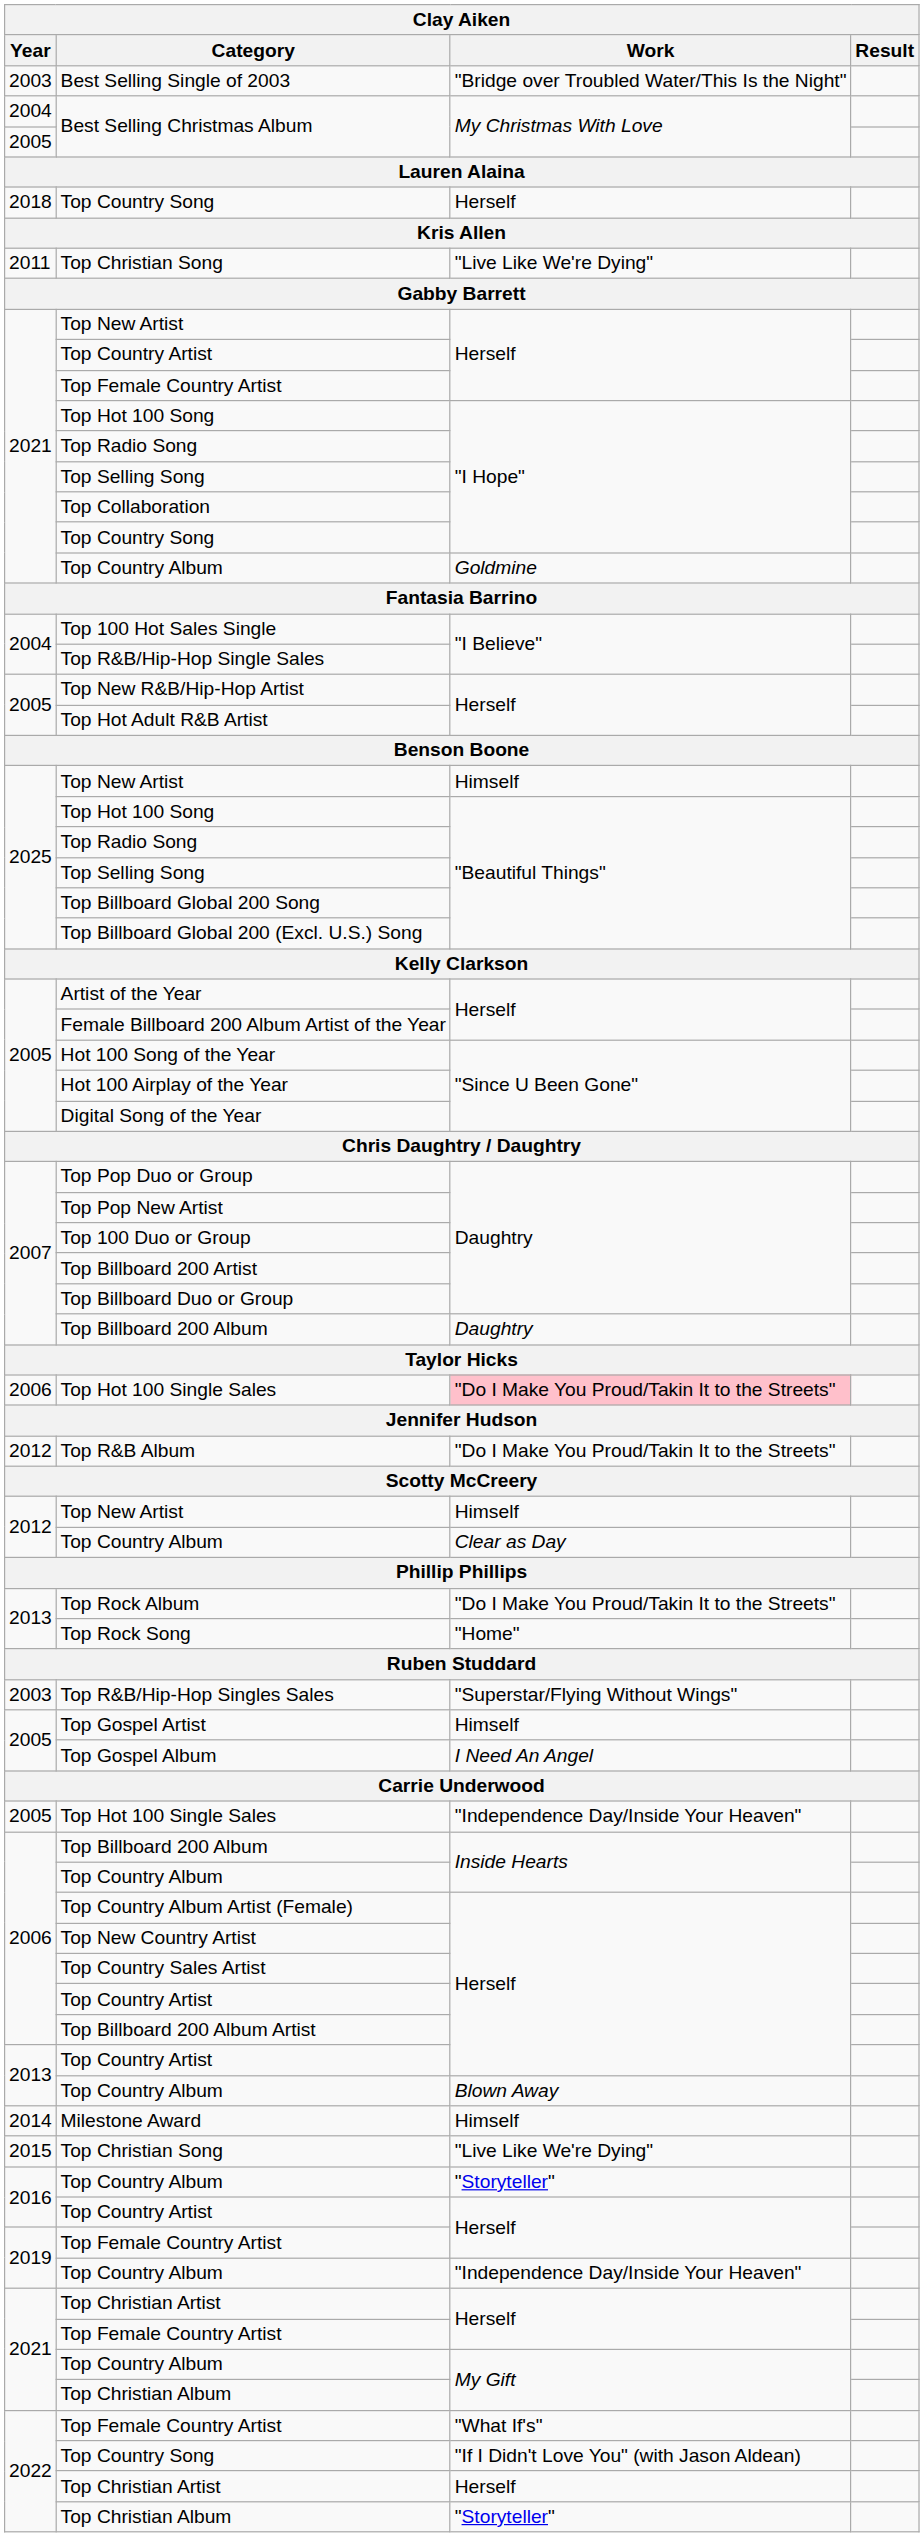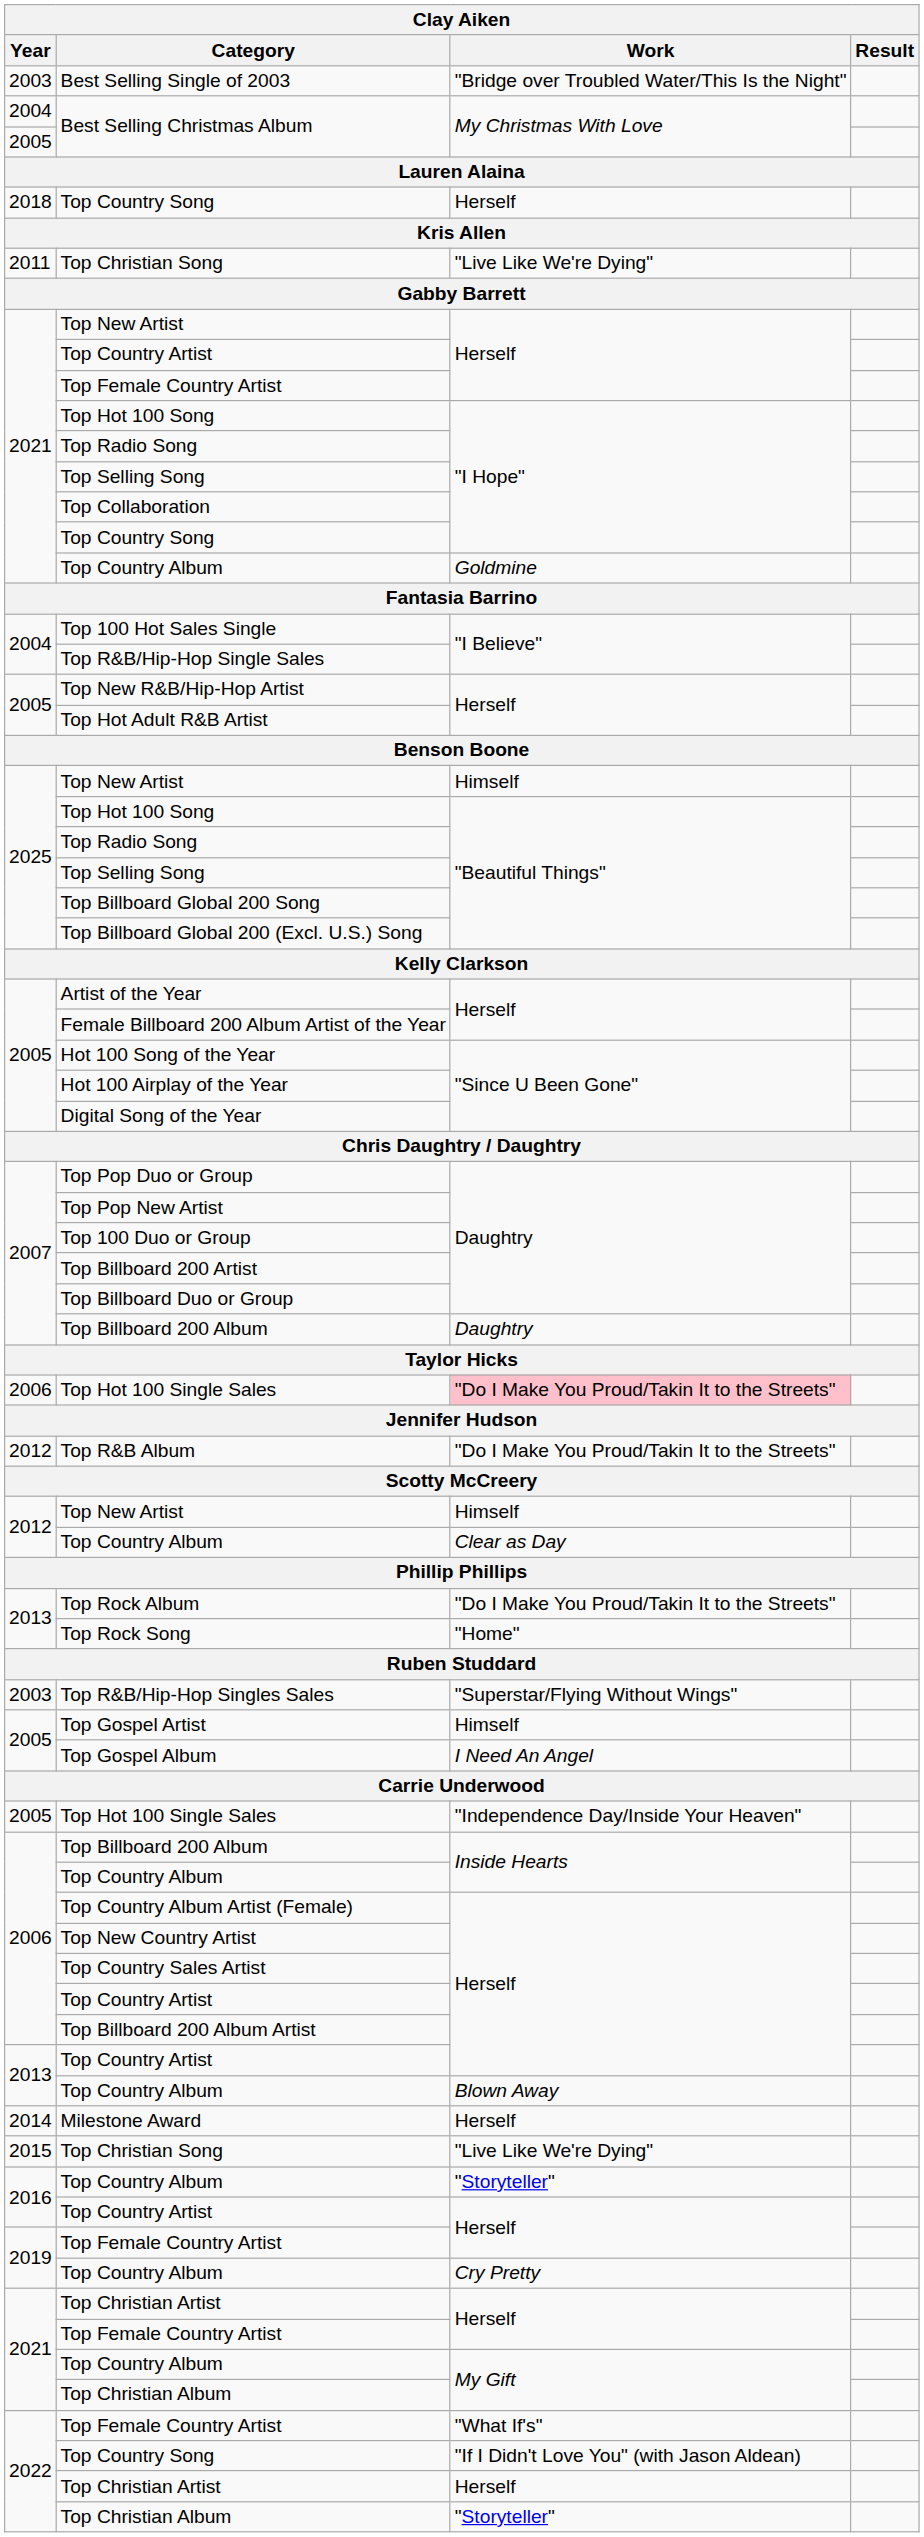 <table class="wikitable">
 <tr>
 <th colspan="4">Clay Aiken</th>
 </tr>
 <tr>
 <th>Year</th>
 <th>Category</th>
 <th>Work</th>
 <th>Result</th>
 </tr>
 <tr>
 <td>2003</td>
 <td>Best Selling Single of 2003</td>
 <td>"Bridge over Troubled Water/This Is the Night"</td>
 <td></td>
 </tr>
 <tr>
 <td>2004</td>
 <td rowspan="2">Best Selling Christmas Album</td>
 <td rowspan="2"><em>My Christmas With Love</em></td>
 <td></td>
 </tr>
 <tr>
 <td>2005</td>
 <td></td>
 </tr>
 <tr>
 <th colspan="4">Lauren Alaina</th>
 </tr>
 <tr>
 <td>2018</td>
 <td>Top Country Song</td>
 <td>Herself</td>
 <td></td>
 </tr>
 <tr>
 <th colspan="4">Kris Allen</th>
 </tr>
 <tr>
 <td>2011</td>
 <td>Top Christian Song</td>
 <td>"Live Like We're Dying"</td>
 <td></td>
 </tr>
 <tr>
 <th colspan="4">Gabby Barrett</th>
 </tr>
 <tr>
 <td rowspan="9">2021</td>
 <td>Top New Artist</td>
 <td rowspan="3">Herself</td>
 <td></td>
 </tr>
 <tr>
 <td>Top Country Artist</td>
 <td></td>
 </tr>
 <tr>
 <td>Top Female Country Artist</td>
 <td></td>
 </tr>
 <tr>
 <td>Top Hot 100 Song</td>
 <td rowspan="5">"I Hope" </td>
 <td></td>
 </tr>
 <tr>
 <td>Top Radio Song</td>
 <td></td>
 </tr>
 <tr>
 <td>Top Selling Song</td>
 <td></td>
 </tr>
 <tr>
 <td>Top Collaboration</td>
 <td></td>
 </tr>
 <tr>
 <td>Top Country Song</td>
 <td></td>
 </tr>
 <tr>
 <td>Top Country Album</td>
 <td><em>Goldmine</em></td>
 <td></td>
 </tr>
 <tr>
 <th colspan="4">Fantasia Barrino</th>
 </tr>
 <tr>
 <td rowspan="2">2004</td>
 <td>Top 100 Hot Sales Single</td>
 <td rowspan="2">"I Believe"</td>
 <td></td>
 </tr>
 <tr>
 <td>Top R&B/Hip-Hop Single Sales</td>
 <td></td>
 </tr>
 <tr>
 <td rowspan="2">2005</td>
 <td>Top New R&B/Hip-Hop Artist</td>
 <td rowspan="2">Herself</td>
 <td></td>
 </tr>
 <tr>
 <td>Top Hot Adult R&B Artist</td>
 <td></td>
 </tr>
 <tr>
 <th colspan="6">Benson Boone</th>
 </tr>
 <tr>
 <td rowspan="6">2025</td>
 <td>Top New Artist</td>
 <td>Himself</td>
 <td></td>
 </tr>
 <tr>
 <td>Top Hot 100 Song</td>
 <td rowspan="5">"Beautiful Things"</td>
 <td></td>
 </tr>
 <tr>
 <td>Top Radio Song</td>
 <td></td>
 </tr>
 <tr>
 <td>Top Selling Song</td>
 <td></td>
 </tr>
 <tr>
 <td>Top Billboard Global 200 Song</td>
 <td></td>
 </tr>
 <tr>
 <td>Top Billboard Global 200 (Excl. U.S.) Song</td>
 <td></td>
 </tr>
 <tr>
 <th colspan="4">Kelly Clarkson</th>
 </tr>
 <tr>
 <td rowspan="5">2005</td>
 <td>Artist of the Year</td>
 <td rowspan="2">Herself</td>
 <td></td>
 </tr>
 <tr>
 <td>Female Billboard 200 Album Artist of the Year</td>
 <td></td>
 </tr>
 <tr>
 <td>Hot 100 Song of the Year</td>
 <td rowspan="3">"Since U Been Gone"</td>
 <td></td>
 </tr>
 <tr>
 <td>Hot 100 Airplay of the Year</td>
 <td></td>
 </tr>
 <tr>
 <td>Digital Song of the Year</td>
 <td></td>
 </tr>
 <tr>
 <th colspan="4">Chris Daughtry / Daughtry</th>
 </tr>
 <tr>
 <td rowspan="6">2007</td>
 <td>Top Pop Duo or Group</td>
 <td rowspan="5">Daughtry</td>
 <td></td>
 </tr>
 <tr>
 <td>Top Pop New Artist</td>
 <td></td>
 </tr>
 <tr>
 <td>Top 100 Duo or Group</td>
 <td></td>
 </tr>
 <tr>
 <td>Top Billboard 200 Artist</td>
 <td></td>
 </tr>
 <tr>
 <td>Top Billboard Duo or Group</td>
 <td></td>
 </tr>
 <tr>
 <td>Top Billboard 200 Album</td>
 <td><em>Daughtry</em></td>
 <td></td>
 </tr>
 <tr>
 <th colspan="4">Taylor Hicks</th>
 </tr>
 <tr>
 <td>2006</td>
 <td>Top Hot 100 Single Sales</td>
 <td style="background: pink;">"Do I Make You Proud/Takin It to the Streets"</td>
 <td></td>
 </tr>
 <tr>
 <th colspan="4">Jennifer Hudson</th>
 </tr>
 <tr>
 <td>2012</td>
 <td>Top R&B Album</td>
 <td>"Do I Make You Proud/Takin It to the Streets"</td>
 <td></td>
 </tr>
 <tr>
 <th colspan="4">Scotty McCreery</th>
 </tr>
 <tr>
 <td rowspan="2">2012</td>
 <td>Top New Artist</td>
 <td>Himself</td>
 <td></td>
 </tr>
 <tr>
 <td>Top Country Album</td>
 <td><em>Clear as Day</em></td>
 <td></td>
 </tr>
 <tr>
 <th colspan="4">Phillip Phillips</th>
 </tr>
 <tr>
 <td rowspan="2">2013</td>
 <td>Top Rock Album</td>
 <td>"Do I Make You Proud/Takin It to the Streets"</td>
 <td></td>
 </tr>
 <tr>
 <td>Top Rock Song</td>
 <td>"Home"</td>
 <td></td>
 </tr>
 <tr>
 <th colspan="4">Ruben Studdard</th>
 </tr>
 <tr>
 <td>2003</td>
 <td>Top R&B/Hip-Hop Singles Sales</td>
 <td>"Superstar/Flying Without Wings"</td>
 <td></td>
 </tr>
 <tr>
 <td rowspan="2">2005</td>
 <td>Top Gospel Artist</td>
 <td>Himself</td>
 <td></td>
 </tr>
 <tr>
 <td>Top Gospel Album</td>
 <td><em>I Need An Angel</em></td>
 <td></td>
 </tr>
 <tr>
 <th colspan="4">Carrie Underwood</th>
 </tr>
 <tr>
 <td>2005</td>
 <td>Top Hot 100 Single Sales</td>
 <td>"Independence Day/Inside Your Heaven"</td>
 <td></td>
 </tr>
 <tr>
 <td rowspan="7">2006</td>
 <td>Top Billboard 200 Album</td>
 <td rowspan="2"><em>Inside Hearts</em></td>
 <td></td>
 </tr>
 <tr>
 <td>Top Country Album</td>
 <td></td>
 </tr>
 <tr>
 <td>Top Country Album Artist (Female)</td>
 <td rowspan="6">Herself</td>
 <td></td>
 </tr>
 <tr>
 <td>Top New Country Artist</td>
 <td></td>
 </tr>
 <tr>
 <td>Top Country Sales Artist</td>
 <td></td>
 </tr>
 <tr>
 <td>Top Country Artist</td>
 <td></td>
 </tr>
 <tr>
 <td>Top Billboard 200 Album Artist</td>
 <td></td>
 </tr>
 <tr>
 <td rowspan="2">2013</td>
 <td>Top Country Artist</td>
 <td></td>
 </tr>
 <tr>
 <td>Top Country Album</td>
 <td><em>Blown Away</em></td>
 <td></td>
 </tr>
 <tr>
 <td>2014</td>
 <td>Milestone Award</td>
-<td>Himself</td>
+<td>Herself</td>
 <td></td>
 </tr>
 <tr>
 <td>2015</td>
 <td>Top Christian Song</td>
 <td>"Live Like We're Dying"</td>
 <td></td>
 </tr>
 <tr>
 <td rowspan=2>2016</td>
 <td>Top Country Album</td>
 <td>"<a href='#'>Storyteller</a>"</td>
 <td></td>
 </tr>
 <tr>
 <td>Top Country Artist</td>
 <td rowspan=2>Herself</td>
 <td></td>
 </tr>
 <tr>
 <td rowspan=2>2019</td>
 <td>Top Female Country Artist</td>
 <td></td>
 </tr>
 <tr>
 <td>Top Country Album</td>
-<td>"Independence Day/Inside Your Heaven"</td>
+<td><em>Cry Pretty</em></td>
 <td></td>
 </tr>
 <tr>
 <td rowspan=4>2021</td>
 <td>Top Christian Artist</td>
 <td rowspan=2>Herself</td>
 <td></td>
 </tr>
 <tr>
 <td>Top Female Country Artist</td>
 <td></td>
 </tr>
 <tr>
 <td>Top Country Album</td>
 <td rowspan=2><em>My Gift</em></td>
 <td></td>
 </tr>
 <tr>
 <td>Top Christian Album</td>
 <td></td>
 </tr>
 <tr>
 <td rowspan=4>2022</td>
 <td>Top Female Country Artist</td>
 <td>"What If's" </td>
 <td></td>
 </tr>
 <tr>
 <td>Top Country Song</td>
 <td>"If I Didn't Love You" (with Jason Aldean)</td>
 <td></td>
 </tr>
 <tr>
 <td>Top Christian Artist</td>
 <td>Herself</td>
 <td></td>
 </tr>
 <tr>
 <td>Top Christian Album</td>
 <td>"<a href='#'>Storyteller</a>"</td>
 <td></td>
 </tr>
 </table>
